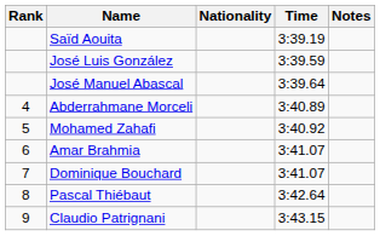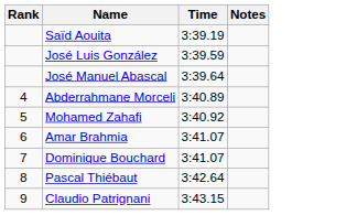 <table class="wikitable sortable" style="text-align:center">
 <tr>
 <th>Rank</th>
 <th>Name</th>
-<th>Nationality</th>
 <th>Time</th>
 <th>Notes</th>
 </tr>
 <tr>
 <td></td>
 <td align=left><a href='#'>Saïd Aouita</a></td>
-<td align=left></td>
 <td>3:39.19</td>
 <td></td>
 </tr>
 <tr>
 <td></td>
 <td align=left><a href='#'>José Luis González</a></td>
-<td align=left></td>
 <td>3:39.59</td>
 <td></td>
 </tr>
 <tr>
 <td></td>
 <td align=left><a href='#'>José Manuel Abascal</a></td>
-<td align=left></td>
 <td>3:39.64</td>
 <td></td>
 </tr>
 <tr>
 <td>4</td>
 <td align=left><a href='#'>Abderrahmane Morceli</a></td>
-<td align=left></td>
 <td>3:40.89</td>
 <td></td>
 </tr>
 <tr>
 <td>5</td>
 <td align=left><a href='#'>Mohamed Zahafi</a></td>
-<td align=left></td>
 <td>3:40.92</td>
 <td></td>
 </tr>
 <tr>
 <td>6</td>
 <td align=left><a href='#'>Amar Brahmia</a></td>
-<td align=left></td>
 <td>3:41.07</td>
 <td></td>
 </tr>
 <tr>
 <td>7</td>
 <td align=left><a href='#'>Dominique Bouchard</a></td>
-<td align=left></td>
 <td>3:41.07</td>
 <td></td>
 </tr>
 <tr>
 <td>8</td>
 <td align=left><a href='#'>Pascal Thiébaut</a></td>
-<td align=left></td>
 <td>3:42.64</td>
 <td></td>
 </tr>
 <tr>
 <td>9</td>
 <td align=left><a href='#'>Claudio Patrignani</a></td>
-<td align=left></td>
 <td>3:43.15</td>
 <td></td>
 </tr>
 </table>
